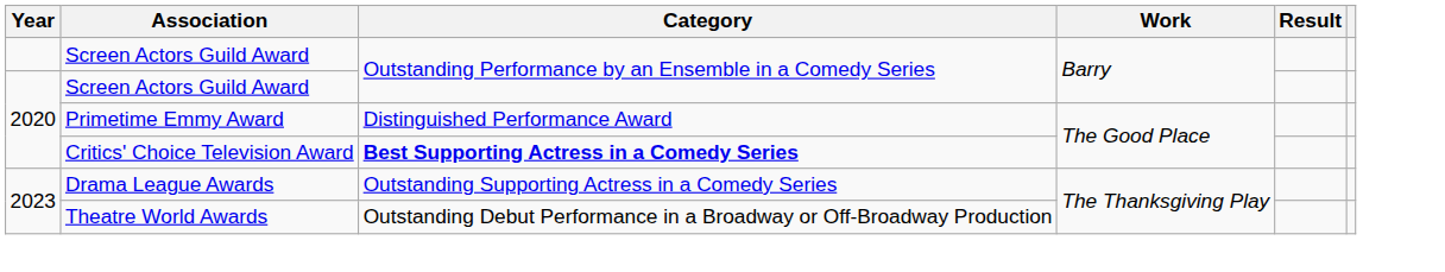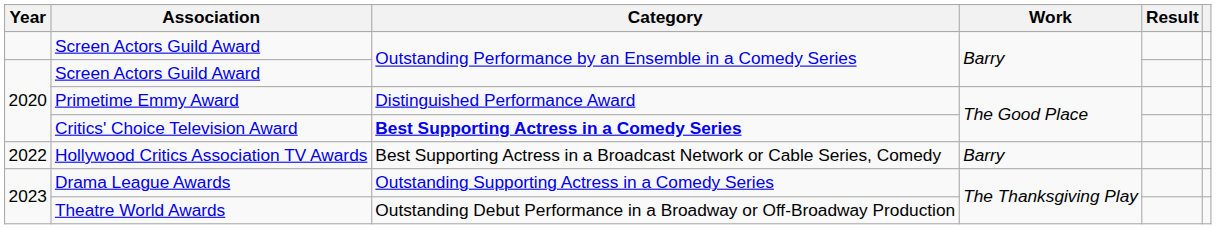 <table class="wikitable sortable">
 <tr>
 <th scope="col">Year</th>
 <th scope="col">Association</th>
 <th scope="col">Category</th>
 <th scope="col">Work</th>
 <th scope="col">Result</th>
 <th scope="col" class="unsortable"></th>
 </tr>
 <tr>
 <td></td>
 <td><a href='#'>Screen Actors Guild Award</a></td>
 <td rowspan=2><a href='#'>Outstanding Performance by an Ensemble in a Comedy Series</a></td>
 <td rowspan=2><em>Barry</em></td>
 <td></td>
 <td style="text-align:center;"></td>
 </tr>
 <tr>
 <td rowspan="3" style="text-align:center;">2020</td>
 <td><a href='#'>Screen Actors Guild Award</a></td>
 <td></td>
 <td style="text-align:center;"></td>
 </tr>
 <tr>
 <td><a href='#'>Primetime Emmy Award</a></td>
 <td><a href='#'>Distinguished Performance Award</a></td>
 <td rowspan=2><em>The Good Place</em></td>
 <td></td>
 <td style="text-align:center;"></td>
 </tr>
 <tr>
 <td><a href='#'>Critics' Choice Television Award</a></td>
 <td><strong><a href='#'>Best Supporting Actress in a Comedy Series</a></strong></td>
 <td></td>
 <td style="text-align:center;"></td>
 </tr>
 <tr>
+<td style="text-align:center;">2022</td>
+<td><a href='#'>Hollywood Critics Association TV Awards</a></td>
+<td>Best Supporting Actress in a Broadcast Network or Cable Series, Comedy</td>
+<td><em>Barry</em></td>
+<td></td>
+<td style="text-align:center;"></td>
+</tr>
+<tr>
 <td rowspan="2" style="text-align:center;">2023</td>
 <td><a href='#'>Drama League Awards</a></td>
 <td><a href='#'>Outstanding Supporting Actress in a Comedy Series</a></td>
 <td rowspan=2><em>The Thanksgiving Play</em></td>
 <td></td>
 <td style="text-align:center;"></td>
 </tr>
 <tr>
 <td><a href='#'>Theatre World Awards</a></td>
 <td>Outstanding Debut Performance in a Broadway or Off-Broadway Production</td>
 <td></td>
 <td style="text-align:center;"></td>
 </tr>
 </table>
